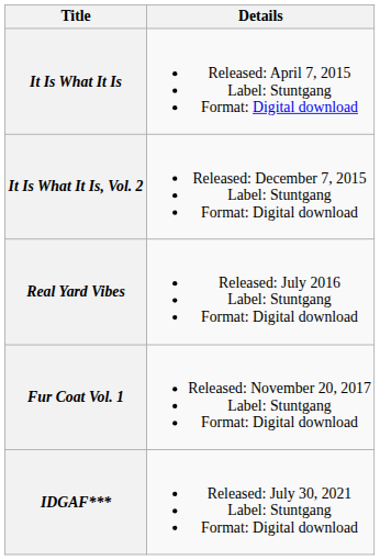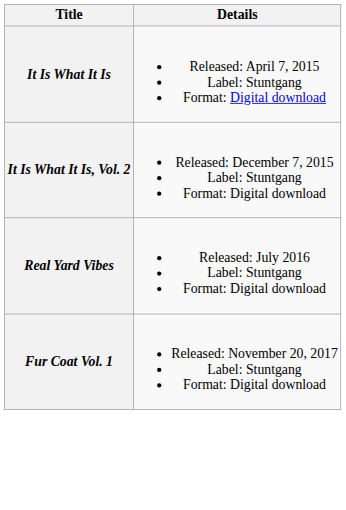 <table class="wikitable plainrowheaders" style="text-align:center;">
 <tr>
 <th scope="col">Title</th>
 <th scope="col">Details</th>
 </tr>
 <tr>
 <th scope="row"><em>It Is What It Is</em></th>
 <td><br><ul><li>Released: April 7, 2015</li><li>Label: Stuntgang</li><li>Format: <a href='#'>Digital download</a></li></ul></td>
 </tr>
 <tr>
 <th scope="row"><em>It Is What It Is, Vol. 2</em></th>
 <td><br><ul><li>Released: December 7, 2015</li><li>Label: Stuntgang</li><li>Format: Digital download</li></ul></td>
 </tr>
 <tr>
 <th scope="row"><em>Real Yard Vibes</em></th>
 <td><br><ul><li>Released: July 2016</li><li>Label: Stuntgang</li><li>Format: Digital download</li></ul></td>
 </tr>
 <tr>
 <th scope="row"><em>Fur Coat Vol. 1</em></th>
 <td><br><ul><li>Released: November 20, 2017</li><li>Label: Stuntgang</li><li>Format: Digital download</li></ul></td>
 </tr>
-<tr>
-<th scope="row"><em>IDGAF***</em></th>
-<td><br><ul><li>Released: July 30, 2021</li><li>Label: Stuntgang</li><li>Format: Digital download</li></ul></td>
-</tr>
 </table>
